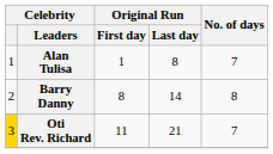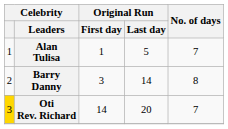 <table class=wikitable style="text-align:center">
 <tr>
 <th colspan="2">Celebrity</th>
 <th colspan="2">Original Run</th>
 <th rowspan="2">No. of days</th>
 </tr>
 <tr>
 <th></th>
 <th>Leaders</th>
 <th>First day</th>
 <th>Last day</th>
 </tr>
 <tr>
 <td>1</td>
 <th><strong>Alan</strong><br><strong>Tulisa</strong></th>
 <td>1</td>
-<td>8</td>
+<td>5</td>
 <td>7</td>
 </tr>
 <tr>
 <td>2</td>
 <th><strong>Barry</strong><br><strong>Danny</strong></th>
-<td>8</td>
+<td>3</td>
 <td>14</td>
 <td>8</td>
 </tr>
 <tr>
 <td style="background: gold;">3</td>
 <th><strong>Oti</strong><br><strong>Rev. Richard</strong></th>
-<td>11</td>
-<td>21</td>
+<td>14</td>
+<td>20</td>
 <td>7</td>
 </tr>
 <tr>
 </tr>
 </table>
